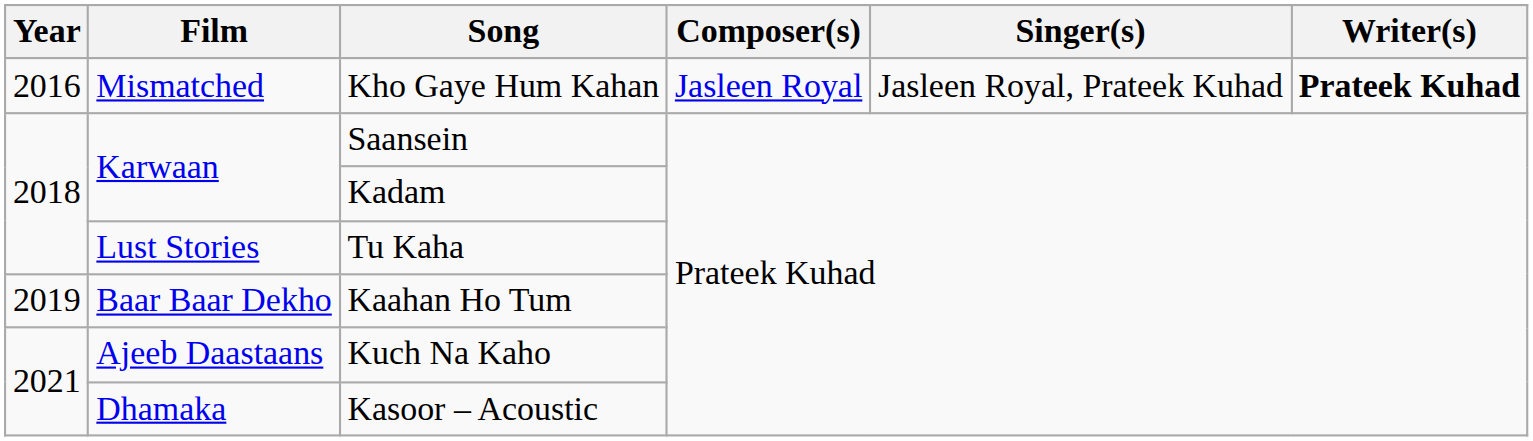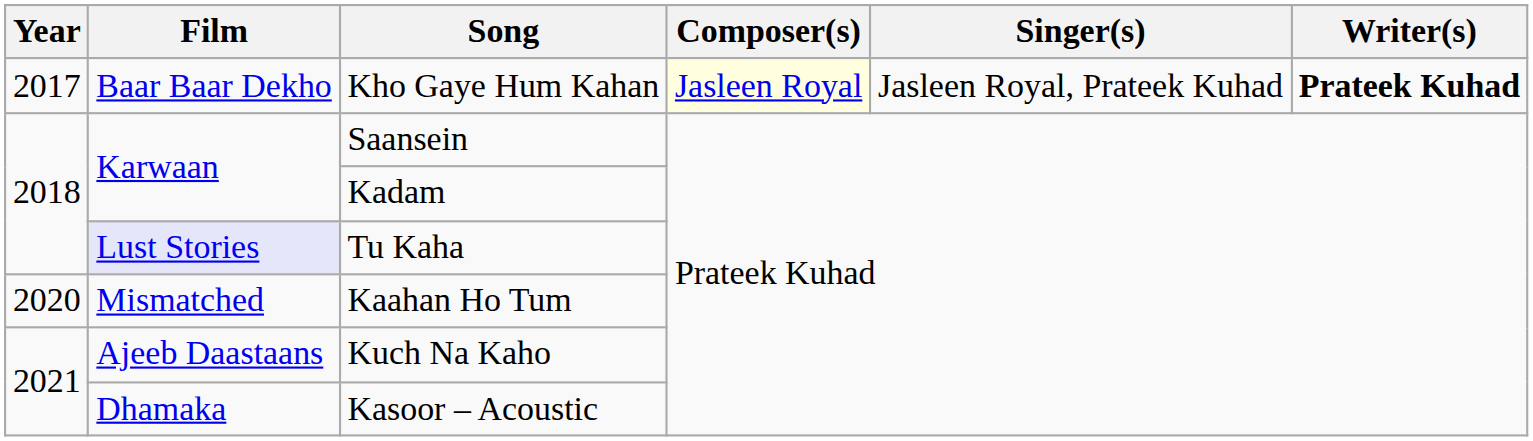 <table class="wikitable">
 <tr>
 <th>Year</th>
 <th>Film</th>
 <th>Song</th>
 <th>Composer(s)</th>
 <th>Singer(s)</th>
 <th>Writer(s)</th>
 </tr>
 <tr>
-<td>2016</td>
-<td><a href='#'>Mismatched</a></td>
+<td>2017</td>
+<td><a href='#'>Baar Baar Dekho</a></td>
 <td>Kho Gaye Hum Kahan</td>
-<td><a href='#'>Jasleen Royal</a></td>
+<td style="background: lightyellow;"><a href='#'>Jasleen Royal</a></td>
 <td>Jasleen Royal, Prateek Kuhad</td>
 <td><strong>Prateek Kuhad</strong></td>
 </tr>
 <tr>
 <td rowspan="3">2018</td>
 <td rowspan="2"><a href='#'>Karwaan</a></td>
 <td>Saansein</td>
 <td rowspan="6" colspan="3">Prateek Kuhad</td>
 </tr>
 <tr>
 <td>Kadam</td>
 </tr>
 <tr>
-<td><a href='#'>Lust Stories</a></td>
+<td style="background: lavender;"><a href='#'>Lust Stories</a></td>
 <td>Tu Kaha</td>
 </tr>
 <tr>
-<td>2019</td>
-<td><a href='#'>Baar Baar Dekho</a></td>
+<td>2020</td>
+<td><a href='#'>Mismatched</a></td>
 <td>Kaahan Ho Tum</td>
 </tr>
 <tr>
 <td rowspan=2>2021</td>
 <td><a href='#'>Ajeeb Daastaans</a></td>
 <td>Kuch Na Kaho</td>
 </tr>
 <tr>
 <td><a href='#'>Dhamaka</a></td>
 <td>Kasoor – Acoustic</td>
 </tr>
 </table>
